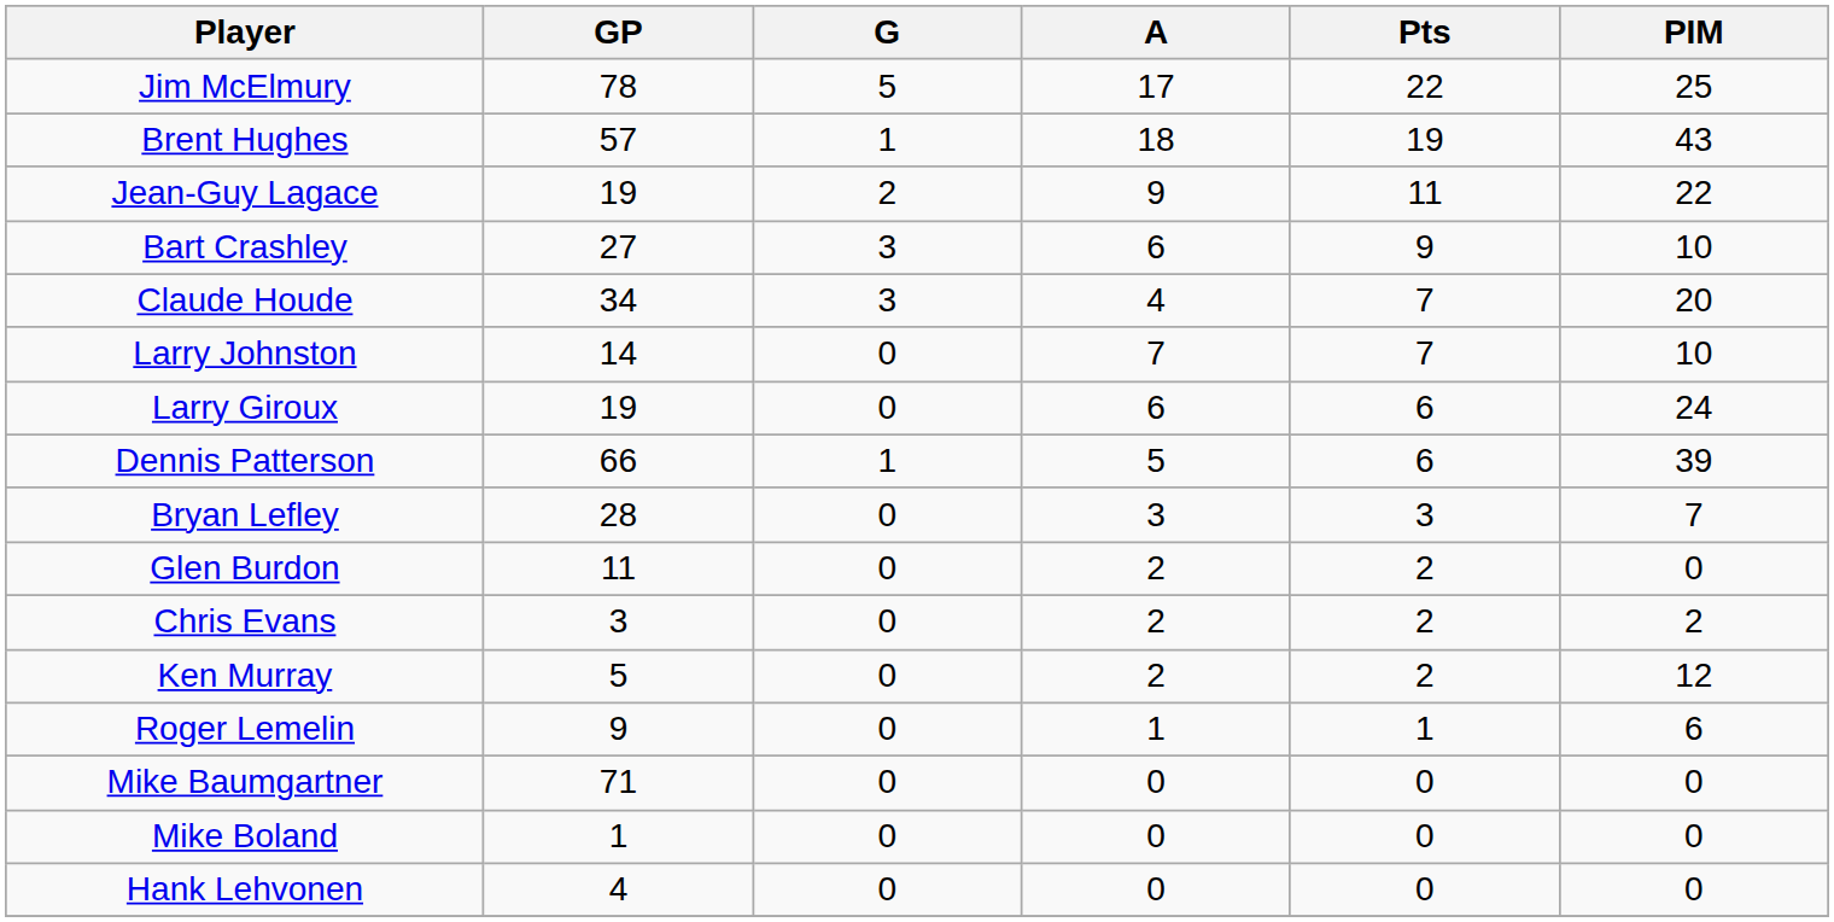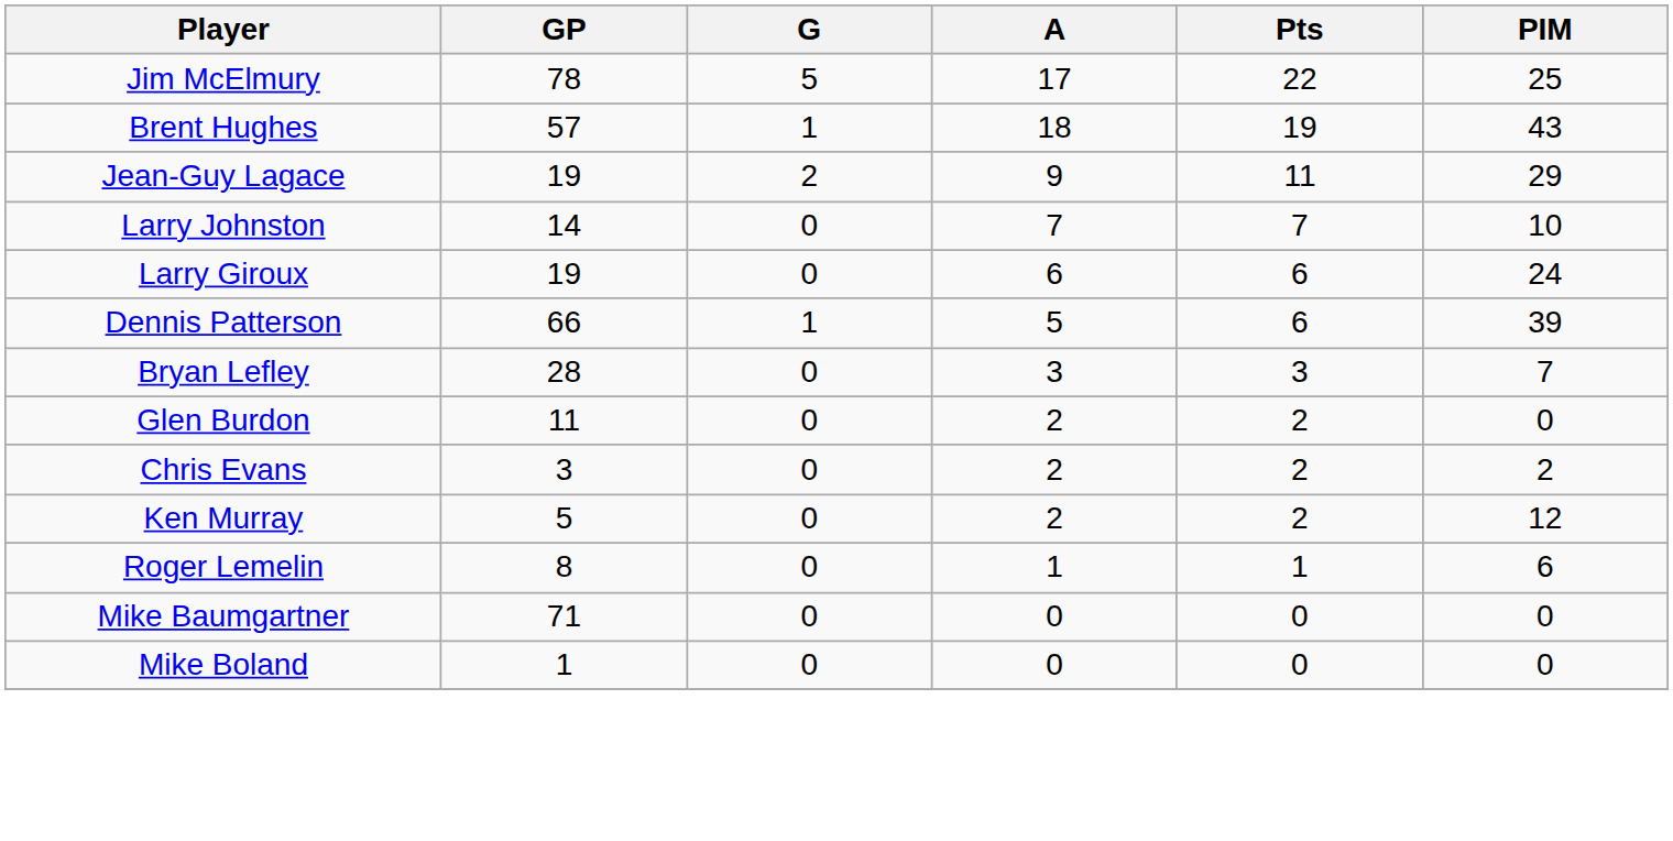 <table class="wikitable sortable">
 <tr>
 <th bgcolor="#DDDDFF" width="16%">Player</th>
 <th bgcolor="#DDDDFF" width="9%">GP</th>
 <th bgcolor="#DDDDFF" width="9%">G</th>
 <th bgcolor="#DDDDFF" width="9%">A</th>
 <th bgcolor="#DDDDFF" width="9%">Pts</th>
 <th bgcolor="#DDDDFF" width="9%">PIM</th>
 </tr>
 <tr align="center">
 <td><a href='#'>Jim McElmury</a></td>
 <td>78</td>
 <td>5</td>
 <td>17</td>
 <td>22</td>
 <td>25</td>
 </tr>
 <tr align="center">
 <td><a href='#'>Brent Hughes</a></td>
 <td>57</td>
 <td>1</td>
 <td>18</td>
 <td>19</td>
 <td>43</td>
 </tr>
 <tr align="center">
 <td><a href='#'>Jean-Guy Lagace</a></td>
 <td>19</td>
 <td>2</td>
 <td>9</td>
 <td>11</td>
-<td>22</td>
-</tr>
-<tr align="center">
-<td><a href='#'>Bart Crashley</a></td>
-<td>27</td>
-<td>3</td>
-<td>6</td>
-<td>9</td>
-<td>10</td>
-</tr>
-<tr align="center">
-<td><a href='#'>Claude Houde</a></td>
-<td>34</td>
-<td>3</td>
-<td>4</td>
-<td>7</td>
-<td>20</td>
+<td>29</td>
 </tr>
 <tr align="center">
 <td><a href='#'>Larry Johnston</a></td>
 <td>14</td>
 <td>0</td>
 <td>7</td>
 <td>7</td>
 <td>10</td>
 </tr>
 <tr align="center">
 <td><a href='#'>Larry Giroux</a></td>
 <td>19</td>
 <td>0</td>
 <td>6</td>
 <td>6</td>
 <td>24</td>
 </tr>
 <tr align="center">
 <td><a href='#'>Dennis Patterson</a></td>
 <td>66</td>
 <td>1</td>
 <td>5</td>
 <td>6</td>
 <td>39</td>
 </tr>
 <tr align="center">
 <td><a href='#'>Bryan Lefley</a></td>
 <td>28</td>
 <td>0</td>
 <td>3</td>
 <td>3</td>
 <td>7</td>
 </tr>
 <tr align="center">
 <td><a href='#'>Glen Burdon</a></td>
 <td>11</td>
 <td>0</td>
 <td>2</td>
 <td>2</td>
 <td>0</td>
 </tr>
 <tr align="center">
 <td><a href='#'>Chris Evans</a></td>
 <td>3</td>
 <td>0</td>
 <td>2</td>
 <td>2</td>
 <td>2</td>
 </tr>
 <tr align="center">
 <td><a href='#'>Ken Murray</a></td>
 <td>5</td>
 <td>0</td>
 <td>2</td>
 <td>2</td>
 <td>12</td>
 </tr>
 <tr align="center">
 <td><a href='#'>Roger Lemelin</a></td>
-<td>9</td>
+<td>8</td>
 <td>0</td>
 <td>1</td>
 <td>1</td>
 <td>6</td>
 </tr>
 <tr align="center">
 <td><a href='#'>Mike Baumgartner</a></td>
 <td>71</td>
 <td>0</td>
 <td>0</td>
 <td>0</td>
 <td>0</td>
 </tr>
 <tr align="center">
 <td><a href='#'>Mike Boland</a></td>
 <td>1</td>
 <td>0</td>
 <td>0</td>
 <td>0</td>
 <td>0</td>
 </tr>
 <tr align="center">
-<td><a href='#'>Hank Lehvonen</a></td>
-<td>4</td>
-<td>0</td>
-<td>0</td>
-<td>0</td>
-<td>0</td>
-</tr>
-<tr align="center">
 </tr>
 </table>
